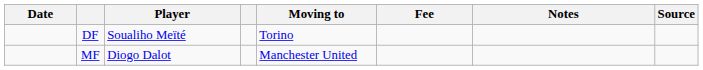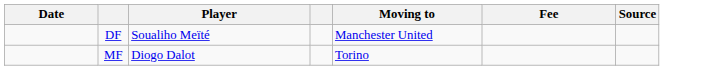 <table class="wikitable sortable">
 <tr>
 <th style="width:110px">Date</th>
 <th style="width:30px"></th>
 <th style="width:220px">Player</th>
 <th style="width:20px"></th>
 <th style="width:180px">Moving to</th>
 <th style="width:160px">Fee</th>
-<th style="width:320px" class="unsortable">Notes</th>
 <th style="width:35px">Source</th>
 </tr>
 <tr>
 <td></td>
 <td style="text-align:center"><a href='#'>DF</a></td>
 <td> <a href='#'>Soualiho Meïté</a></td>
 <td style="text-align:center"></td>
-<td> <a href='#'>Torino</a></td>
-<td style="text-align:center"></td>
+<td> <a href='#'>Manchester United</a></td>
 <td style="text-align:center"></td>
 <td></td>
 </tr>
 <tr>
 <td></td>
 <td style="text-align:center"><a href='#'>MF</a></td>
 <td> <a href='#'>Diogo Dalot</a></td>
 <td style="text-align:center"></td>
-<td> <a href='#'>Manchester United</a></td>
-<td style="text-align:center"></td>
+<td> <a href='#'>Torino</a></td>
 <td style="text-align:center"></td>
 <td></td>
 </tr>
 </table>
